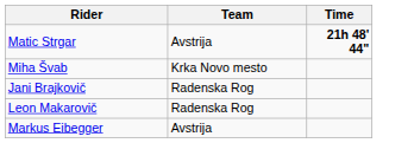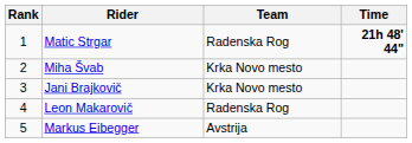 <table class="wikitable">
 <tr>
+<th>Rank</th>
 <th>Rider</th>
 <th>Team</th>
 <th>Time</th>
 </tr>
 <tr>
+<td align=center>1</td>
 <td width=200> <a href='#'>Matic Strgar</a> </td>
-<td>Avstrija</td>
+<td width=169>Radenska Rog</td>
 <td width=76 align=right><strong>21h 48' 44"</strong></td>
 </tr>
 <tr>
+<td align=center>2</td>
 <td> <a href='#'>Miha Švab</a></td>
 <td>Krka Novo mesto</td>
 <td align=right></td>
 </tr>
 <tr>
+<td align=center>3</td>
 <td> <a href='#'>Jani Brajkovič</a></td>
-<td width=169>Radenska Rog</td>
+<td>Krka Novo mesto</td>
 <td align=right></td>
 </tr>
 <tr>
+<td align=center>4</td>
 <td> <a href='#'>Leon Makarovič</a></td>
 <td>Radenska Rog</td>
 <td align=right></td>
 </tr>
 <tr>
+<td align=center>5</td>
 <td> <a href='#'>Markus Eibegger</a></td>
 <td>Avstrija</td>
 <td align=right></td>
 </tr>
 </table>
